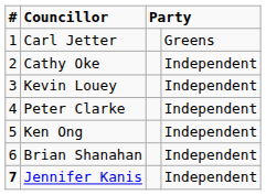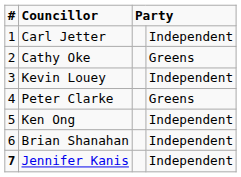 <table class="wikitable" align="right">
 <tr>
 <td><strong>#</strong></td>
 <td><strong>Councillor</strong></td>
 <td colspan="2"><strong>Party</strong></td>
 </tr>
 <tr>
 <td>1</td>
 <td>Carl Jetter</td>
 <td> </td>
-<td>Greens</td>
+<td>Independent</td>
 </tr>
 <tr>
 <td>2</td>
 <td>Cathy Oke</td>
 <td> </td>
-<td>Independent</td>
+<td>Greens</td>
 </tr>
 <tr>
 <td>3</td>
 <td>Kevin Louey</td>
 <td> </td>
 <td>Independent</td>
 </tr>
 <tr>
 <td>4</td>
 <td>Peter Clarke</td>
 <td> </td>
-<td>Independent</td>
+<td>Greens</td>
 </tr>
 <tr>
 <td>5</td>
 <td>Ken Ong</td>
 <td> </td>
 <td>Independent</td>
 </tr>
 <tr>
 <td>6</td>
 <td>Brian Shanahan</td>
 <td> </td>
 <td>Independent</td>
 </tr>
 <tr>
 <td><strong>7</strong></td>
 <td><a href='#'>Jennifer Kanis</a></td>
 <td> </td>
 <td>Independent</td>
 </tr>
 </table>
